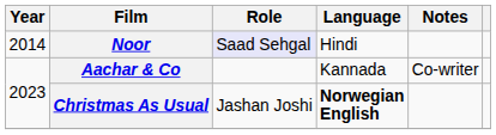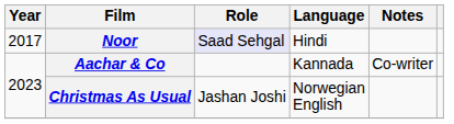 <table class="wikitable sortable plainrowheaders">
 <tr style="text-align:center;">
 <th>Year</th>
 <th>Film</th>
 <th>Role</th>
 <th>Language</th>
 <th class="unsortable">Notes</th>
 <th class="unsortable"></th>
 </tr>
 <tr>
-<td>2014</td>
+<td>2017</td>
 <th scope="row"><em><a href='#'>Noor</a></em></th>
 <td style="background: lavender;">Saad Sehgal</td>
 <td>Hindi</td>
 <td></td>
 <td></td>
 </tr>
 <tr>
 <td rowspan="2">2023</td>
 <th scope="row"><em><a href='#'>Aachar & Co</a></em></th>
 <td style="text-align:center;"></td>
 <td>Kannada</td>
 <td>Co-writer</td>
 <td></td>
 </tr>
 <tr>
 <th scope="row"><em><a href='#'>Christmas As Usual</a></em></th>
 <td>Jashan Joshi</td>
-<td><strong>Norwegian<br>English</strong></td>
+<td>Norwegian<br>English</td>
 <td></td>
 <td></td>
 </tr>
 <tr>
 </tr>
 </table>
